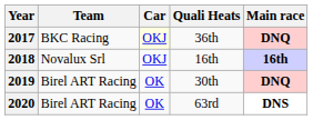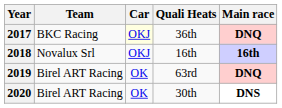 <table class="wikitable" style="text-align:center; font-size:90%">
 <tr>
 <th>Year</th>
 <th>Team</th>
 <th>Car</th>
 <th>Quali Heats</th>
 <th>Main race</th>
 </tr>
 <tr>
 <th>2017</th>
 <td align="left"> BKC Racing</td>
 <td style="background: lightyellow;"><a href='#'>OKJ</a></td>
 <td>36th</td>
 <td style="background:#FFCFCF;"><strong>DNQ</strong></td>
 </tr>
 <tr>
 <th>2018</th>
 <td align="left"> Novalux Srl</td>
 <td><a href='#'>OKJ</a></td>
 <td>16th</td>
 <td style="background:#CFCFFF;"><strong>16th</strong></td>
 </tr>
 <tr>
 <th>2019</th>
 <td align="left"> Birel ART Racing</td>
 <td><a href='#'>OK</a></td>
-<td>30th</td>
+<td>63rd</td>
 <td style="background:#FFCFCF;"><strong>DNQ</strong></td>
 </tr>
 <tr>
 <th>2020</th>
 <td align="left"> Birel ART Racing</td>
 <td><a href='#'>OK</a></td>
-<td>63rd</td>
+<td>30th</td>
 <td style="background:#FFFFFF;"><strong>DNS</strong></td>
 </tr>
 </table>
